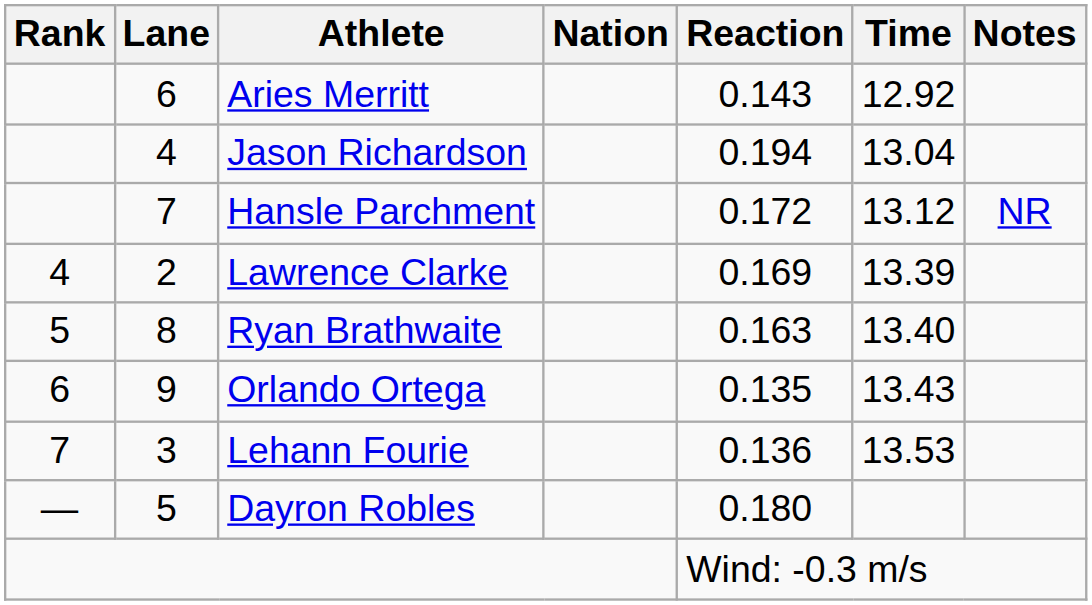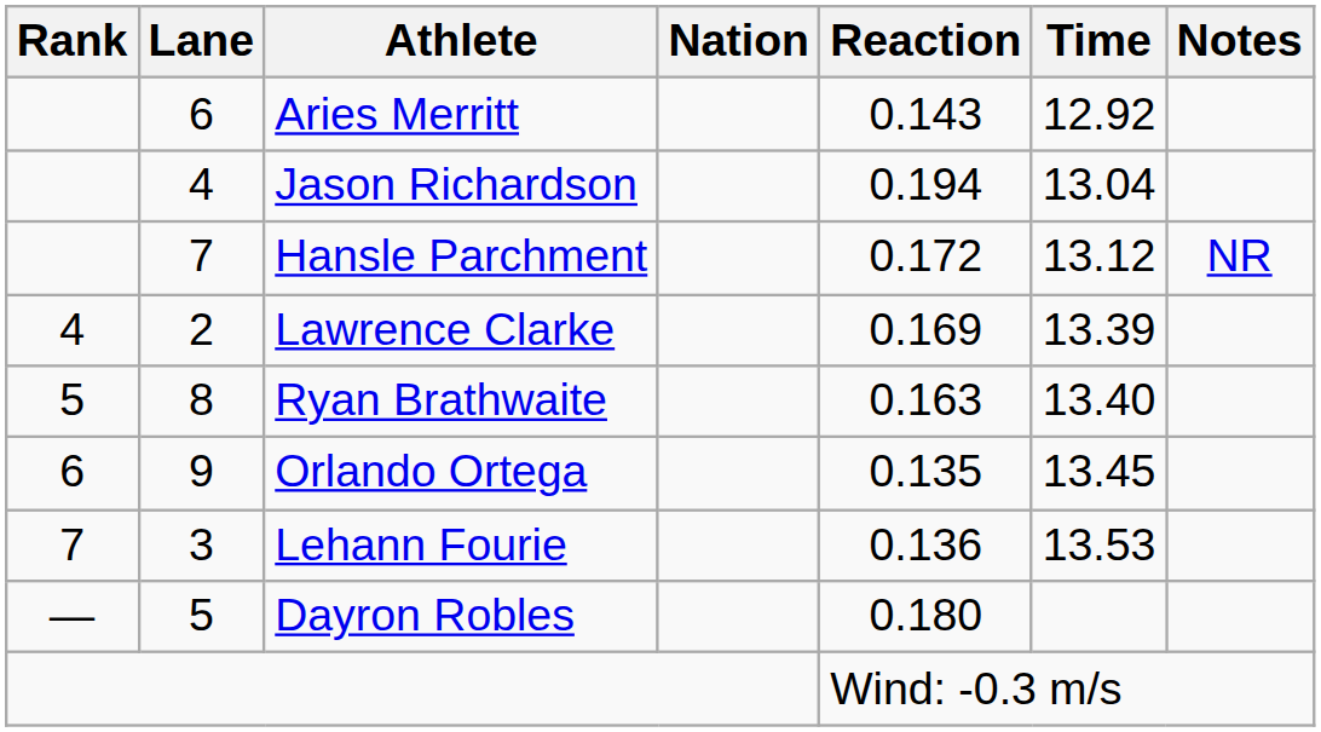 <table class="wikitable sortable" style="text-align:center">
 <tr>
 <th>Rank</th>
 <th>Lane</th>
 <th>Athlete</th>
 <th>Nation</th>
 <th>Reaction</th>
 <th>Time</th>
 <th>Notes</th>
 </tr>
 <tr>
 <td></td>
 <td>6</td>
 <td align=left><a href='#'>Aries Merritt</a></td>
 <td align=left></td>
 <td>0.143</td>
 <td>12.92</td>
 <td></td>
 </tr>
 <tr>
 <td></td>
 <td>4</td>
 <td align=left><a href='#'>Jason Richardson</a></td>
 <td align=left></td>
 <td>0.194</td>
 <td>13.04</td>
 <td></td>
 </tr>
 <tr>
 <td></td>
 <td>7</td>
 <td align=left><a href='#'>Hansle Parchment</a></td>
 <td align=left></td>
 <td>0.172</td>
 <td>13.12</td>
 <td><a href='#'>NR</a></td>
 </tr>
 <tr>
 <td>4</td>
 <td>2</td>
 <td align=left><a href='#'>Lawrence Clarke</a></td>
 <td align=left></td>
 <td>0.169</td>
 <td>13.39</td>
 <td></td>
 </tr>
 <tr>
 <td>5</td>
 <td>8</td>
 <td align=left><a href='#'>Ryan Brathwaite</a></td>
 <td align=left></td>
 <td>0.163</td>
 <td>13.40</td>
 <td></td>
 </tr>
 <tr>
 <td>6</td>
 <td>9</td>
 <td align=left><a href='#'>Orlando Ortega</a></td>
 <td align=left></td>
 <td>0.135</td>
-<td>13.43</td>
+<td>13.45</td>
 <td></td>
 </tr>
 <tr>
 <td>7</td>
 <td>3</td>
 <td align=left><a href='#'>Lehann Fourie</a></td>
 <td align=left></td>
 <td>0.136</td>
 <td>13.53</td>
 <td></td>
 </tr>
 <tr>
 <td data-sort-value=8>—</td>
 <td>5</td>
 <td align=left><a href='#'>Dayron Robles</a></td>
 <td align=left></td>
 <td>0.180</td>
 <td data-sort-value=99.99></td>
 <td></td>
 </tr>
 <tr class="sortbottom">
 <td colspan=4></td>
 <td colspan="3" style="text-align:left;">Wind: -0.3 m/s</td>
 </tr>
 </table>
